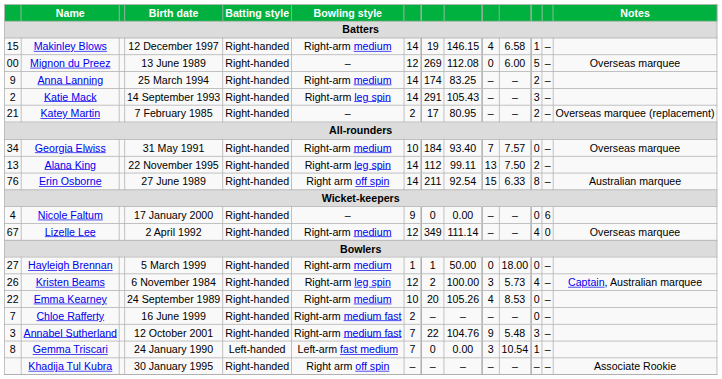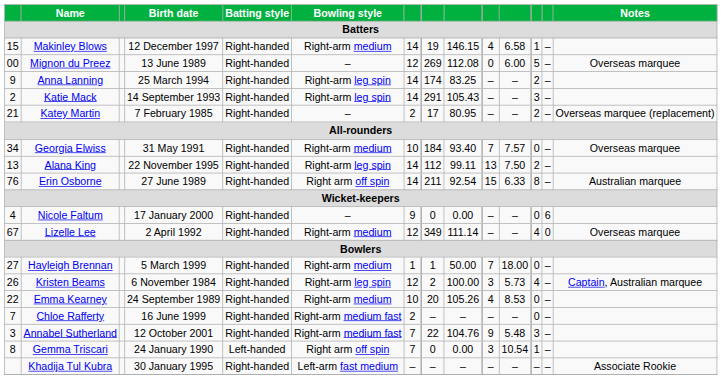 <table class="wikitable" style="font-size:95%;">
 <tr>
 <th style="background: #00B13F; color:white;"></th>
 <th style="background: #00B13F; color:white;">Name</th>
 <th style="background: #00B13F; color:white;"></th>
 <th style="background: #00B13F; color:white;">Birth date</th>
 <th style="background: #00B13F; color:white;">Batting style</th>
 <th style="background: #00B13F; color:white;">Bowling style</th>
 <th style="background: #00B13F; color:white;"></th>
 <th style="background: #00B13F; color:white; border-left-width: 2px;"></th>
 <th style="background: #00B13F; color:white;"></th>
 <th style="background: #00B13F; color:white; border-left-width: 2px;"></th>
 <th style="background: #00B13F; color:white;"></th>
 <th style="background: #00B13F; color:white; border-left-width: 2px;"></th>
 <th style="background: #00B13F; color:white;"></th>
 <th style="background: #00B13F; color:white;">Notes</th>
 </tr>
 <tr>
 <th colspan="14" style="background: #DCDCDC; text-align:center;">Batters</th>
 </tr>
 <tr align="center">
 <td>15</td>
 <td><a href='#'>Makinley Blows</a></td>
 <td align=center></td>
 <td>12 December 1997</td>
 <td>Right-handed</td>
 <td>Right-arm <a href='#'>medium</a></td>
 <td>14</td>
 <td style="border-left-width: 2px">19</td>
 <td>146.15</td>
 <td style="border-left-width: 2px">4</td>
 <td>6.58</td>
 <td style="border-left-width: 2px">1</td>
 <td>–</td>
 <td></td>
 </tr>
 <tr align="center">
 <td>00</td>
 <td><a href='#'>Mignon du Preez</a></td>
 <td align="center"></td>
 <td>13 June 1989</td>
 <td>Right-handed</td>
 <td>–</td>
 <td>12</td>
 <td style="border-left-width: 2px">269</td>
 <td>112.08</td>
 <td style="border-left-width: 2px">0</td>
 <td>6.00</td>
 <td style="border-left-width: 2px">5</td>
 <td>–</td>
 <td>Overseas marquee</td>
 </tr>
 <tr align="center">
 <td>9</td>
 <td><a href='#'>Anna Lanning</a></td>
 <td align="center"></td>
 <td>25 March 1994</td>
 <td>Right-handed</td>
-<td>Right-arm <a href='#'>medium</a></td>
+<td>Right-arm <a href='#'>leg spin</a></td>
 <td>14</td>
 <td style="border-left-width: 2px">174</td>
 <td>83.25</td>
 <td style="border-left-width: 2px">–</td>
 <td>–</td>
 <td style="border-left-width: 2px">2</td>
 <td>–</td>
 <td></td>
 </tr>
 <tr align="center">
 <td>2</td>
 <td><a href='#'>Katie Mack</a></td>
 <td align="center"></td>
 <td>14 September 1993</td>
 <td>Right-handed</td>
 <td>Right-arm <a href='#'>leg spin</a></td>
 <td>14</td>
 <td style="border-left-width: 2px">291</td>
 <td>105.43</td>
 <td style="border-left-width: 2px">–</td>
 <td>–</td>
 <td style="border-left-width: 2px">3</td>
 <td>–</td>
 <td></td>
 </tr>
 <tr align="center">
 <td>21</td>
 <td><a href='#'>Katey Martin</a></td>
 <td></td>
 <td>7 February 1985</td>
 <td>Right-handed</td>
 <td>–</td>
 <td>2</td>
 <td style="border-left-width: 2px">17</td>
 <td>80.95</td>
 <td style="border-left-width: 2px">–</td>
 <td>–</td>
 <td style="border-left-width: 2px">2</td>
 <td>–</td>
 <td>Overseas marquee (replacement)</td>
 </tr>
 <tr>
 <th colspan="14" style="background: #DCDCDC; text-align:center;">All-rounders</th>
 </tr>
 <tr align="center">
 <td>34</td>
 <td><a href='#'>Georgia Elwiss</a></td>
 <td align="center"></td>
 <td>31 May 1991</td>
 <td>Right-handed</td>
 <td>Right-arm <a href='#'>medium</a></td>
 <td>10</td>
 <td style="border-left-width: 2px">184</td>
 <td>93.40</td>
 <td style="border-left-width: 2px">7</td>
 <td>7.57</td>
 <td style="border-left-width: 2px">0</td>
 <td>–</td>
 <td>Overseas marquee</td>
 </tr>
 <tr align="center">
 <td>13</td>
 <td><a href='#'>Alana King</a></td>
 <td align="center"></td>
 <td>22 November 1995</td>
 <td>Right-handed</td>
 <td>Right-arm <a href='#'>leg spin</a></td>
 <td>14</td>
 <td style="border-left-width: 2px">112</td>
 <td>99.11</td>
 <td style="border-left-width: 2px">13</td>
 <td>7.50</td>
 <td style="border-left-width: 2px">2</td>
 <td>–</td>
 <td></td>
 </tr>
 <tr align="center">
 <td>76</td>
 <td><a href='#'>Erin Osborne</a></td>
 <td align="center"></td>
 <td>27 June 1989</td>
 <td>Right-handed</td>
 <td>Right arm <a href='#'>off spin</a></td>
 <td>14</td>
 <td style="border-left-width: 2px">211</td>
 <td>92.54</td>
 <td style="border-left-width: 2px">15</td>
 <td>6.33</td>
 <td style="border-left-width: 2px">8</td>
 <td>–</td>
 <td>Australian marquee</td>
 </tr>
 <tr align="center">
 <th colspan="14" style="background: #DCDCDC; text-align:center;">Wicket-keepers</th>
 </tr>
 <tr align="center">
 <td>4</td>
 <td><a href='#'>Nicole Faltum</a></td>
 <td align=center></td>
 <td>17 January 2000</td>
 <td>Right-handed</td>
 <td>–</td>
 <td>9</td>
 <td style="border-left-width: 2px">0</td>
 <td>0.00</td>
 <td style="border-left-width: 2px">–</td>
 <td>–</td>
 <td style="border-left-width: 2px">0</td>
 <td>6</td>
 <td></td>
 </tr>
 <tr align="center">
 <td>67</td>
 <td><a href='#'>Lizelle Lee</a></td>
 <td align="center"></td>
 <td>2 April 1992</td>
 <td>Right-handed</td>
 <td>Right-arm <a href='#'>medium</a></td>
 <td>12</td>
 <td style="border-left-width: 2px">349</td>
 <td>111.14</td>
 <td style="border-left-width: 2px">–</td>
 <td>–</td>
 <td style="border-left-width: 2px">4</td>
 <td>0</td>
 <td>Overseas marquee</td>
 </tr>
 <tr>
 <th colspan="14" style="background: #DCDCDC; text-align:center;">Bowlers</th>
 </tr>
 <tr align="center">
 <td>27</td>
 <td><a href='#'>Hayleigh Brennan</a></td>
 <td align=center></td>
 <td>5 March 1999</td>
 <td>Right-handed</td>
 <td>Right-arm <a href='#'>medium</a></td>
 <td>1</td>
 <td style="border-left-width: 2px">1</td>
 <td>50.00</td>
-<td style="border-left-width: 2px">0</td>
+<td style="border-left-width: 2px">7</td>
 <td>18.00</td>
 <td style="border-left-width: 2px">0</td>
 <td>–</td>
 <td></td>
 </tr>
 <tr align="center">
 <td>26</td>
 <td><a href='#'>Kristen Beams</a></td>
 <td align="center"></td>
 <td>6 November 1984</td>
 <td>Right-handed</td>
 <td>Right-arm <a href='#'>leg spin</a></td>
 <td>12</td>
 <td style="border-left-width: 2px">2</td>
 <td>100.00</td>
 <td style="border-left-width: 2px">3</td>
 <td>5.73</td>
 <td style="border-left-width: 2px">4</td>
 <td>–</td>
 <td><a href='#'>Captain</a>, Australian marquee</td>
 </tr>
 <tr align="center">
 <td>22</td>
 <td><a href='#'>Emma Kearney</a></td>
 <td align="center"></td>
 <td>24 September 1989</td>
 <td>Right-handed</td>
 <td>Right-arm <a href='#'>medium</a></td>
 <td>10</td>
 <td style="border-left-width: 2px">20</td>
 <td>105.26</td>
 <td style="border-left-width: 2px">4</td>
 <td>8.53</td>
 <td style="border-left-width: 2px">0</td>
 <td>–</td>
 <td></td>
 </tr>
 <tr align="center">
 <td>7</td>
 <td><a href='#'>Chloe Rafferty</a></td>
 <td align="center"></td>
 <td>16 June 1999</td>
 <td>Right-handed</td>
 <td>Right-arm <a href='#'>medium fast</a></td>
 <td>2</td>
 <td style="border-left-width: 2px">–</td>
 <td>–</td>
 <td style="border-left-width: 2px">–</td>
 <td>–</td>
 <td style="border-left-width: 2px">0</td>
 <td>–</td>
 <td></td>
 </tr>
 <tr align="center">
 <td>3</td>
 <td><a href='#'>Annabel Sutherland</a></td>
 <td style="text-align:center"></td>
 <td>12 October 2001</td>
 <td>Right-handed</td>
 <td>Right-arm <a href='#'>medium fast</a></td>
 <td>7</td>
 <td style="border-left-width: 2px">22</td>
 <td>104.76</td>
 <td style="border-left-width: 2px">9</td>
 <td>5.48</td>
 <td style="border-left-width: 2px">3</td>
 <td>–</td>
 <td></td>
 </tr>
 <tr align="center">
 <td>8</td>
 <td><a href='#'>Gemma Triscari</a></td>
 <td align="center"></td>
 <td>24 January 1990</td>
 <td>Left-handed</td>
-<td>Left-arm <a href='#'>fast medium</a></td>
+<td>Right arm <a href='#'>off spin</a></td>
 <td>7</td>
 <td style="border-left-width: 2px">0</td>
 <td>0.00</td>
 <td style="border-left-width: 2px">3</td>
 <td>10.54</td>
 <td style="border-left-width: 2px">1</td>
 <td>–</td>
 <td></td>
 </tr>
 <tr align="center">
 <td></td>
 <td><a href='#'>Khadija Tul Kubra</a></td>
 <td align="center"></td>
 <td>30 January 1995</td>
 <td>Right-handed</td>
-<td>Right arm <a href='#'>off spin</a></td>
+<td>Left-arm <a href='#'>fast medium</a></td>
 <td>–</td>
 <td style="border-left-width: 2px">–</td>
 <td>–</td>
 <td style="border-left-width: 2px">–</td>
 <td>–</td>
 <td style="border-left-width: 2px">–</td>
 <td>–</td>
 <td>Associate Rookie</td>
 </tr>
 <tr>
 </tr>
 </table>
